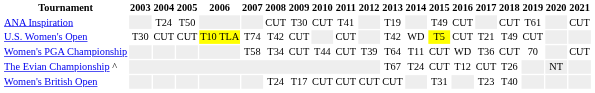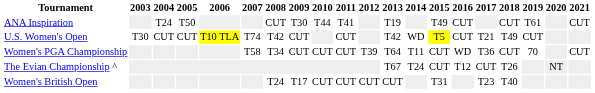 <table cclass="wikitable" style="font-size:95%;text-align:center;">
 <tr>
 <th>Tournament</th>
 <th>2003</th>
 <th>2004</th>
 <th>2005</th>
 <th>2006</th>
 <th>2007</th>
 <th>2008</th>
 <th>2009</th>
 <th>2010</th>
 <th>2011</th>
 <th>2012</th>
 <th>2013</th>
 <th>2014</th>
 <th>2015</th>
 <th>2016</th>
 <th>2017</th>
 <th>2018</th>
 <th>2019</th>
 <th>2020</th>
 <th>2021</th>
 </tr>
 <tr>
 <td align=left><a href='#'>ANA Inspiration</a></td>
 <td style="background:#eeeeee;"></td>
 <td>T24</td>
 <td>T50</td>
 <td style="background:#eeeeee;"></td>
 <td style="background:#eeeeee;"></td>
 <td>CUT</td>
 <td>T30</td>
-<td>CUT</td>
+<td>T44</td>
 <td>T41</td>
 <td style="background:#eeeeee;"></td>
 <td>T19</td>
 <td style="background:#eeeeee;"></td>
 <td>T49</td>
 <td>CUT</td>
 <td style="background:#eeeeee;"></td>
 <td>CUT</td>
 <td>T61</td>
 <td style="background:#eeeeee;"></td>
 <td>CUT</td>
 </tr>
 <tr>
 <td align=left><a href='#'>U.S. Women's Open</a></td>
 <td>T30</td>
 <td>CUT</td>
 <td>CUT</td>
 <td style="background:yellow;">T10 T<span>LA</span></td>
 <td>T74</td>
 <td>T42</td>
 <td>CUT</td>
 <td style="background:#eeeeee;"></td>
 <td>CUT</td>
 <td style="background:#eeeeee;"></td>
 <td>T42</td>
 <td>WD</td>
 <td style="background:yellow;">T5</td>
 <td>CUT</td>
 <td>T21</td>
 <td>T49</td>
 <td>CUT</td>
 <td style="background:#eeeeee;"></td>
 <td style="background:#eeeeee;"></td>
 </tr>
 <tr>
 <td align=left><a href='#'>Women's PGA Championship</a></td>
 <td style="background:#eeeeee;"></td>
 <td style="background:#eeeeee;"></td>
 <td style="background:#eeeeee;"></td>
 <td style="background:#eeeeee;"></td>
 <td>T58</td>
 <td>T34</td>
 <td>CUT</td>
-<td>T44</td>
+<td>CUT</td>
 <td>CUT</td>
 <td>T39</td>
 <td>T64</td>
 <td>T11</td>
 <td>CUT</td>
 <td>WD</td>
 <td>T36</td>
 <td>CUT</td>
 <td>70</td>
 <td style="background:#eeeeee;"></td>
 <td>CUT</td>
 </tr>
 <tr>
 <td align=left><a href='#'>The Evian Championship</a> ^</td>
 <td style="background:#eeeeee;" colspan=10></td>
 <td>T67</td>
 <td>T24</td>
 <td>CUT</td>
 <td>T12</td>
 <td>CUT</td>
 <td>T26</td>
 <td style="background:#eeeeee;"></td>
 <td style="background:#eeeeee;">NT</td>
 <td style="background:#eeeeee;"></td>
 </tr>
 <tr>
 <td align=left><a href='#'>Women's British Open</a></td>
 <td style="background:#eeeeee;"></td>
 <td style="background:#eeeeee;"></td>
 <td style="background:#eeeeee;"></td>
 <td style="background:#eeeeee;"></td>
 <td style="background:#eeeeee;"></td>
 <td>T24</td>
 <td>T17</td>
 <td>CUT</td>
 <td>CUT</td>
 <td>CUT</td>
 <td>CUT</td>
 <td style="background:#eeeeee;"></td>
 <td>T31</td>
 <td style="background:#eeeeee;"></td>
 <td>T23</td>
 <td>T40</td>
 <td style="background:#eeeeee;"></td>
 <td style="background:#eeeeee;"></td>
 <td style="background:#eeeeee;"></td>
 </tr>
 </table>
